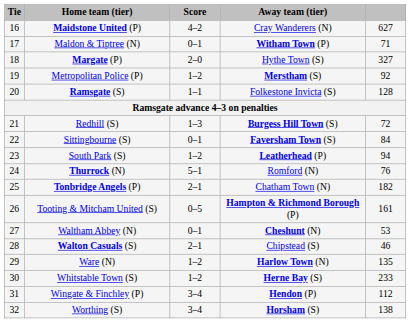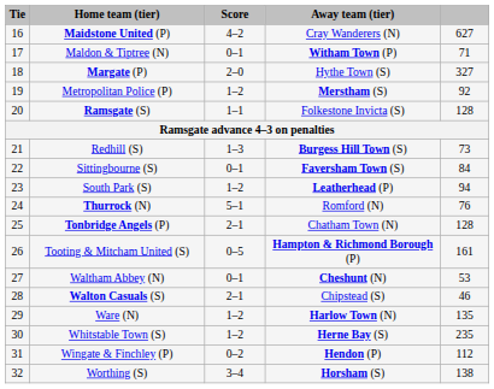 <table class="wikitable" style="width: 600px; background:WhiteSmoke; text-align:center; font-size:90%">
 <tr>
 <td scope="col" style="width:  5.00%; background:silver;"><strong>Tie</strong></td>
 <td scope="col" style="width: 36.25%; background:silver;"><strong>Home team (tier)</strong></td>
 <td scope="col" style="width: 12.50%; background:silver;"><strong>Score</strong></td>
 <td scope="col" style="width: 36.25%; background:silver;"><strong>Away team (tier)</strong></td>
 <td scope="col" style="width: 10.00%; background:silver;"><strong></strong></td>
 </tr>
 <tr>
 <td>16</td>
 <td><strong><a href='#'>Maidstone United</a></strong> (P)</td>
 <td>4–2</td>
 <td><a href='#'>Cray Wanderers</a> (N)</td>
 <td>627</td>
 </tr>
 <tr>
 <td>17</td>
 <td><a href='#'>Maldon & Tiptree</a> (N)</td>
 <td>0–1</td>
 <td><strong><a href='#'>Witham Town</a></strong> (P)</td>
 <td>71</td>
 </tr>
 <tr>
 <td>18</td>
 <td><strong><a href='#'>Margate</a></strong> (P)</td>
 <td>2–0</td>
 <td><a href='#'>Hythe Town</a> (S)</td>
 <td>327</td>
 </tr>
 <tr>
 <td>19</td>
 <td><a href='#'>Metropolitan Police</a> (P)</td>
 <td>1–2</td>
 <td><strong><a href='#'>Merstham</a></strong> (S)</td>
 <td>92</td>
 </tr>
 <tr>
 <td>20</td>
 <td><strong><a href='#'>Ramsgate</a></strong> (S)</td>
 <td>1–1</td>
 <td><a href='#'>Folkestone Invicta</a> (S)</td>
 <td>128</td>
 </tr>
 <tr>
 <th colspan="5">Ramsgate advance 4–3 on penalties</th>
 </tr>
 <tr>
 <td>21</td>
 <td><a href='#'>Redhill</a> (S)</td>
 <td>1–3</td>
 <td><strong><a href='#'>Burgess Hill Town</a></strong> (S)</td>
-<td>72</td>
+<td>73</td>
 </tr>
 <tr>
 <td>22</td>
 <td><a href='#'>Sittingbourne</a> (S)</td>
 <td>0–1</td>
 <td><strong><a href='#'>Faversham Town</a></strong> (S)</td>
 <td>84</td>
 </tr>
 <tr>
 <td>23</td>
 <td><a href='#'>South Park</a> (S)</td>
 <td>1–2</td>
 <td><strong><a href='#'>Leatherhead</a></strong> (P)</td>
 <td>94</td>
 </tr>
 <tr>
 <td>24</td>
 <td><strong><a href='#'>Thurrock</a></strong> (N)</td>
 <td>5–1</td>
 <td><a href='#'>Romford</a> (N)</td>
 <td>76</td>
 </tr>
 <tr>
 <td>25</td>
 <td><strong><a href='#'>Tonbridge Angels</a></strong> (P)</td>
 <td>2–1</td>
 <td><a href='#'>Chatham Town</a> (N)</td>
-<td>182</td>
+<td>128</td>
 </tr>
 <tr>
 <td>26</td>
 <td><a href='#'>Tooting & Mitcham United</a> (S)</td>
 <td>0–5</td>
 <td><strong><a href='#'>Hampton & Richmond Borough</a></strong> (P)</td>
 <td>161</td>
 </tr>
 <tr>
 <td>27</td>
 <td><a href='#'>Waltham Abbey</a> (N)</td>
 <td>0–1</td>
 <td><strong><a href='#'>Cheshunt</a></strong> (N)</td>
 <td>53</td>
 </tr>
 <tr>
 <td>28</td>
 <td><strong><a href='#'>Walton Casuals</a></strong> (S)</td>
 <td>2–1</td>
 <td><a href='#'>Chipstead</a> (S)</td>
 <td>46</td>
 </tr>
 <tr>
 <td>29</td>
 <td><a href='#'>Ware</a> (N)</td>
 <td>1–2</td>
 <td><strong><a href='#'>Harlow Town</a></strong> (N)</td>
 <td>135</td>
 </tr>
 <tr>
 <td>30</td>
 <td><a href='#'>Whitstable Town</a> (S)</td>
 <td>1–2</td>
 <td><strong><a href='#'>Herne Bay</a></strong> (S)</td>
-<td>233</td>
+<td>235</td>
 </tr>
 <tr>
 <td>31</td>
 <td><a href='#'>Wingate & Finchley</a> (P)</td>
-<td>3–4</td>
+<td>0–2</td>
 <td><strong><a href='#'>Hendon</a></strong> (P)</td>
 <td>112</td>
 </tr>
 <tr>
 <td>32</td>
 <td><a href='#'>Worthing</a> (S)</td>
 <td>3–4</td>
 <td><strong><a href='#'>Horsham</a></strong> (S)</td>
 <td>138</td>
 </tr>
 </table>
